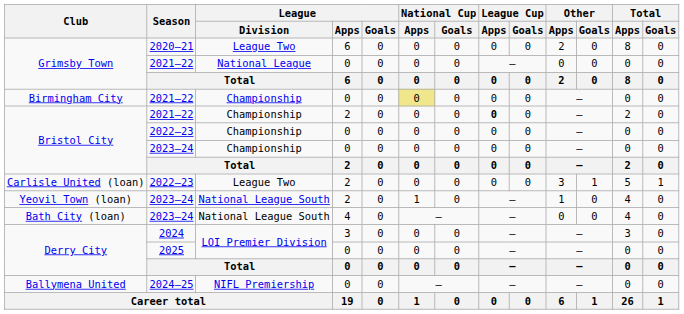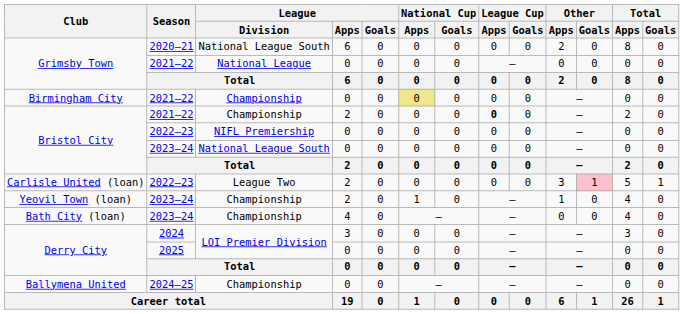 <table class="wikitable" style="text-align: center">
 <tr>
 <th rowspan="2">Club</th>
 <th rowspan="2">Season</th>
 <th colspan="3">League</th>
 <th colspan="2">National Cup</th>
 <th colspan="2">League Cup</th>
 <th colspan="2">Other</th>
 <th colspan="2">Total</th>
 </tr>
 <tr>
 <th>Division</th>
 <th>Apps</th>
 <th>Goals</th>
 <th>Apps</th>
 <th>Goals</th>
 <th>Apps</th>
 <th>Goals</th>
 <th>Apps</th>
 <th>Goals</th>
 <th>Apps</th>
 <th>Goals</th>
 </tr>
 <tr>
 <td rowspan="3"><a href='#'>Grimsby Town</a></td>
 <td><a href='#'>2020–21</a></td>
-<td><a href='#'>League Two</a></td>
+<td>National League South</td>
 <td>6</td>
 <td>0</td>
 <td>0</td>
 <td>0</td>
 <td>0</td>
 <td>0</td>
 <td>2</td>
 <td>0</td>
 <td>8</td>
 <td>0</td>
 </tr>
 <tr>
 <td><a href='#'>2021–22</a></td>
 <td><a href='#'>National League</a></td>
 <td>0</td>
 <td>0</td>
 <td>0</td>
 <td>0</td>
 <td colspan="2">—</td>
 <td>0</td>
 <td>0</td>
 <td>0</td>
 <td>0</td>
 </tr>
 <tr>
 <th colspan="2">Total</th>
 <th>6</th>
 <th>0</th>
 <th>0</th>
 <th>0</th>
 <th>0</th>
 <th>0</th>
 <th>2</th>
 <th>0</th>
 <th>8</th>
 <th>0</th>
 </tr>
 <tr>
 <td><a href='#'>Birmingham City</a></td>
 <td><a href='#'>2021–22</a></td>
 <td><a href='#'>Championship</a></td>
 <td>0</td>
 <td>0</td>
 <td style="background: khaki;">0</td>
 <td>0</td>
 <td>0</td>
 <td>0</td>
 <td colspan="2">—</td>
 <td>0</td>
 <td>0</td>
 </tr>
 <tr>
 <td rowspan="4"><a href='#'>Bristol City</a></td>
 <td><a href='#'>2021–22</a></td>
 <td>Championship</td>
 <td>2</td>
 <td>0</td>
 <td>0</td>
 <td>0</td>
 <td><strong>0</strong></td>
 <td>0</td>
 <td colspan="2">—</td>
 <td>2</td>
 <td>0</td>
 </tr>
 <tr>
 <td><a href='#'>2022–23</a></td>
-<td>Championship</td>
+<td><a href='#'>NIFL Premiership</a></td>
 <td>0</td>
 <td>0</td>
 <td>0</td>
 <td>0</td>
 <td>0</td>
 <td>0</td>
 <td colspan="2">—</td>
 <td>0</td>
 <td>0</td>
 </tr>
 <tr>
 <td><a href='#'>2023–24</a></td>
-<td>Championship</td>
+<td><a href='#'>National League South</a></td>
 <td>0</td>
 <td>0</td>
 <td>0</td>
 <td>0</td>
 <td>0</td>
 <td>0</td>
 <td colspan="2">—</td>
 <td>0</td>
 <td>0</td>
 </tr>
 <tr>
 <th colspan="2">Total</th>
 <th>2</th>
 <th>0</th>
 <th>0</th>
 <th>0</th>
 <th>0</th>
 <th>0</th>
 <th colspan="2">—</th>
 <th>2</th>
 <th>0</th>
 </tr>
 <tr>
 <td><a href='#'>Carlisle United</a> (loan)</td>
 <td><a href='#'>2022–23</a></td>
 <td>League Two</td>
 <td>2</td>
 <td>0</td>
 <td>0</td>
 <td>0</td>
 <td>0</td>
 <td>0</td>
 <td>3</td>
-<td>1</td>
+<td style="background: pink;">1</td>
 <td>5</td>
 <td>1</td>
 </tr>
 <tr>
 <td><a href='#'>Yeovil Town</a> (loan)</td>
 <td><a href='#'>2023–24</a></td>
-<td><a href='#'>National League South</a></td>
+<td>Championship</td>
 <td>2</td>
 <td>0</td>
 <td>1</td>
 <td>0</td>
 <td colspan="2">—</td>
 <td>1</td>
 <td>0</td>
 <td>4</td>
 <td>0</td>
 </tr>
 <tr>
 <td><a href='#'>Bath City</a> (loan)</td>
 <td><a href='#'>2023–24</a></td>
-<td>National League South</td>
+<td>Championship</td>
 <td>4</td>
 <td>0</td>
 <td colspan="2">—</td>
 <td colspan="2">—</td>
 <td>0</td>
 <td>0</td>
 <td>4</td>
 <td>0</td>
 </tr>
 <tr>
 <td rowspan="3"><a href='#'>Derry City</a></td>
 <td><a href='#'>2024</a></td>
 <td rowspan="2"><a href='#'>LOI Premier Division</a></td>
 <td>3</td>
 <td>0</td>
 <td>0</td>
 <td>0</td>
 <td colspan="2">—</td>
 <td colspan="2">—</td>
 <td>3</td>
 <td>0</td>
 </tr>
 <tr>
 <td><a href='#'>2025</a></td>
 <td>0</td>
 <td>0</td>
 <td>0</td>
 <td>0</td>
 <td colspan="2">—</td>
 <td colspan="2">—</td>
 <td>0</td>
 <td>0</td>
 </tr>
 <tr>
 <th colspan="2">Total</th>
 <th>0</th>
 <th>0</th>
 <th>0</th>
 <th>0</th>
 <th colspan="2">—</th>
 <th colspan="2">—</th>
 <th>0</th>
 <th>0</th>
 </tr>
 <tr>
 <td><a href='#'>Ballymena United</a></td>
 <td><a href='#'>2024–25</a></td>
-<td><a href='#'>NIFL Premiership</a></td>
+<td>Championship</td>
 <td>0</td>
 <td>0</td>
 <td colspan="2">—</td>
 <td colspan="2">—</td>
 <td colspan="2">—</td>
 <td>0</td>
 <td>0</td>
 </tr>
 <tr>
 <th colspan="3">Career total</th>
 <th>19</th>
 <th>0</th>
 <th>1</th>
 <th>0</th>
 <th>0</th>
 <th>0</th>
 <th>6</th>
 <th>1</th>
 <th>26</th>
 <th>1</th>
 </tr>
 </table>
